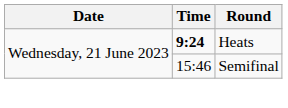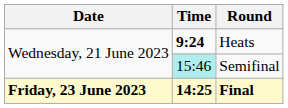 <table class="wikitable">
 <tr>
 <th>Date</th>
 <th>Time</th>
 <th>Round</th>
 </tr>
 <tr>
 <td rowspan=2>Wednesday, 21 June 2023</td>
 <td><strong>9:24</strong></td>
 <td>Heats</td>
 </tr>
 <tr>
-<td>15:46</td>
+<td style="background: paleturquoise;">15:46</td>
 <td>Semifinal</td>
 </tr>
+<tr style=background:lemonchiffon>
+<td><strong>Friday, 23 June 2023</strong></td>
+<td><strong>14:25</strong></td>
+<td><strong>Final</strong></td>
+</tr>
 </table>
